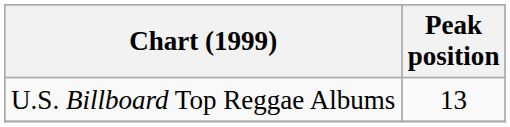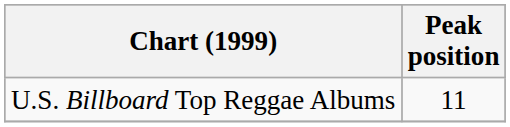 <table class="wikitable">
 <tr>
 <th>Chart (1999)</th>
 <th>Peak<br>position</th>
 </tr>
 <tr>
 <td>U.S. <em>Billboard</em> Top Reggae Albums</td>
-<td align="center">13</td>
+<td align="center">11</td>
 </tr>
 <tr>
 </tr>
 </table>
